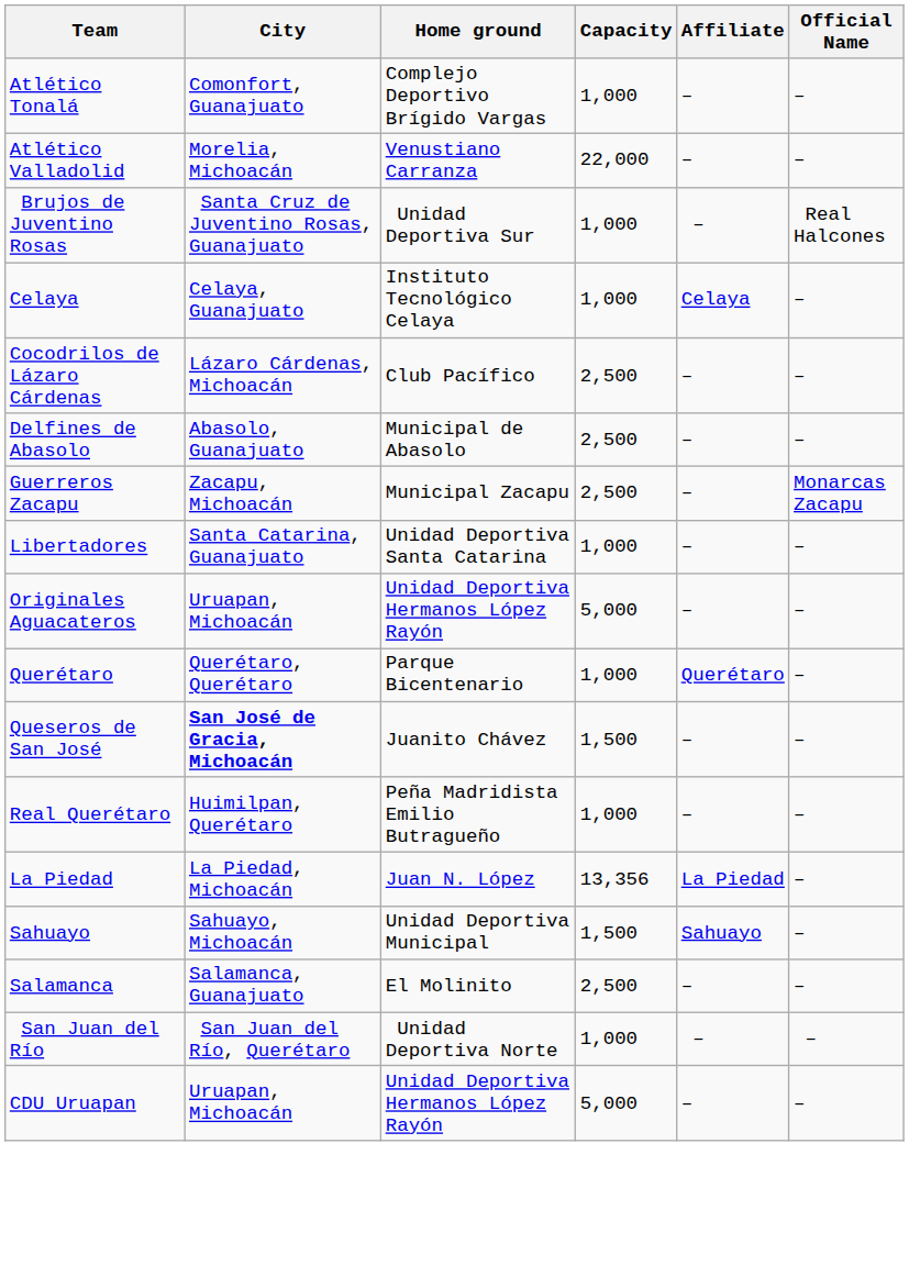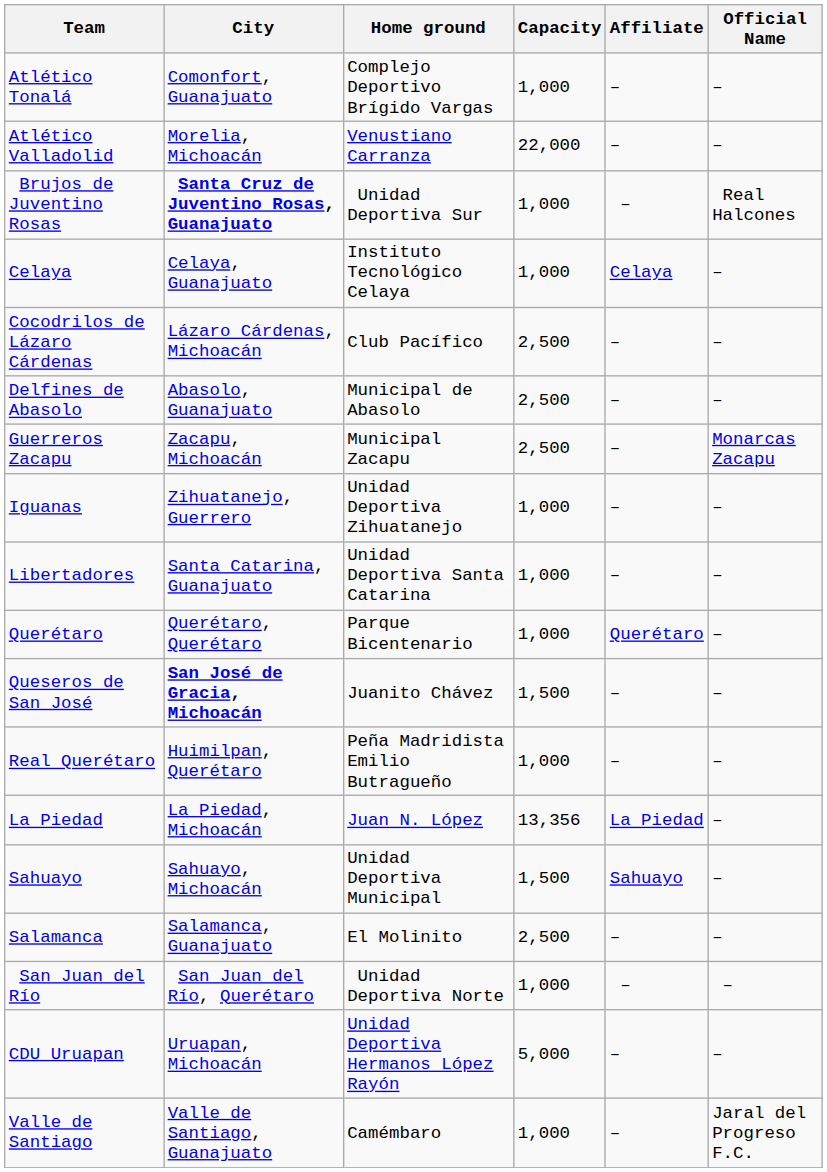 <table class="wikitable sortable">
 <tr>
 <th>Team</th>
 <th>City</th>
 <th>Home ground</th>
 <th>Capacity</th>
 <th>Affiliate</th>
 <th>Official Name</th>
 </tr>
 <tr>
 <td><a href='#'>Atlético Tonalá</a></td>
 <td><a href='#'>Comonfort</a>, <a href='#'>Guanajuato</a></td>
 <td>Complejo Deportivo Brígido Vargas</td>
 <td>1,000</td>
 <td>–</td>
 <td>–</td>
 </tr>
 <tr>
 <td><a href='#'>Atlético Valladolid</a></td>
 <td><a href='#'>Morelia</a>, <a href='#'>Michoacán</a></td>
 <td><a href='#'>Venustiano Carranza</a></td>
 <td>22,000</td>
 <td>–</td>
 <td>–</td>
 </tr>
 <tr>
 <td> <a href='#'>Brujos de Juventino Rosas</a> </td>
-<td> <a href='#'>Santa Cruz de Juventino Rosas</a>, <a href='#'>Guanajuato</a> </td>
+<td><strong> <a href='#'>Santa Cruz de Juventino Rosas</a>, <a href='#'>Guanajuato</a> </strong></td>
 <td> Unidad Deportiva Sur</td>
 <td>1,000 </td>
 <td> –</td>
 <td> Real Halcones</td>
 </tr>
 <tr>
 <td><a href='#'>Celaya</a></td>
 <td><a href='#'>Celaya</a>, <a href='#'>Guanajuato</a></td>
 <td>Instituto Tecnológico Celaya</td>
 <td>1,000</td>
 <td><a href='#'>Celaya</a></td>
 <td>–</td>
 </tr>
 <tr>
 <td><a href='#'>Cocodrilos de Lázaro Cárdenas</a></td>
 <td><a href='#'>Lázaro Cárdenas</a>, <a href='#'>Michoacán</a></td>
 <td>Club Pacífico</td>
 <td>2,500</td>
 <td>–</td>
 <td>–</td>
 </tr>
 <tr>
 <td><a href='#'>Delfines de Abasolo</a></td>
 <td><a href='#'>Abasolo</a>, <a href='#'>Guanajuato</a></td>
 <td>Municipal de Abasolo</td>
 <td>2,500</td>
 <td>–</td>
 <td>–</td>
 </tr>
 <tr>
 <td><a href='#'>Guerreros Zacapu</a></td>
 <td><a href='#'>Zacapu</a>, <a href='#'>Michoacán</a></td>
 <td>Municipal Zacapu</td>
 <td>2,500</td>
 <td>–</td>
 <td><a href='#'>Monarcas Zacapu</a></td>
 </tr>
 <tr>
-<td><a href='#'>Libertadores</a></td>
-<td><a href='#'>Santa Catarina</a>, <a href='#'>Guanajuato</a></td>
-<td>Unidad Deportiva Santa Catarina</td>
+<td><a href='#'>Iguanas</a></td>
+<td><a href='#'>Zihuatanejo</a>, <a href='#'>Guerrero</a></td>
+<td>Unidad Deportiva Zihuatanejo</td>
 <td>1,000</td>
 <td>–</td>
 <td>–</td>
 </tr>
 <tr>
-<td><a href='#'>Originales Aguacateros</a></td>
-<td><a href='#'>Uruapan</a>, <a href='#'>Michoacán</a></td>
-<td><a href='#'>Unidad Deportiva Hermanos López Rayón</a></td>
-<td>5,000</td>
+<td><a href='#'>Libertadores</a></td>
+<td><a href='#'>Santa Catarina</a>, <a href='#'>Guanajuato</a></td>
+<td>Unidad Deportiva Santa Catarina</td>
+<td>1,000</td>
 <td>–</td>
 <td>–</td>
 </tr>
 <tr>
 <td><a href='#'>Querétaro</a></td>
 <td><a href='#'>Querétaro</a>, <a href='#'>Querétaro</a></td>
 <td>Parque Bicentenario</td>
 <td>1,000</td>
 <td><a href='#'>Querétaro</a></td>
 <td>–</td>
 </tr>
 <tr>
 <td><a href='#'>Queseros de San José</a></td>
 <td><strong><a href='#'>San José de Gracia</a>, <a href='#'>Michoacán</a></strong></td>
 <td>Juanito Chávez</td>
 <td>1,500</td>
 <td>–</td>
 <td>–</td>
 </tr>
 <tr>
 <td><a href='#'>Real Querétaro</a></td>
 <td><a href='#'>Huimilpan</a>, <a href='#'>Querétaro</a></td>
 <td>Peña Madridista Emilio Butragueño</td>
 <td>1,000</td>
 <td>–</td>
 <td>–</td>
 </tr>
 <tr>
 <td><a href='#'>La Piedad</a></td>
 <td><a href='#'>La Piedad</a>, <a href='#'>Michoacán</a></td>
 <td><a href='#'>Juan N. López</a></td>
 <td>13,356</td>
 <td><a href='#'>La Piedad</a></td>
 <td>–</td>
 </tr>
 <tr>
 <td><a href='#'>Sahuayo</a></td>
 <td><a href='#'>Sahuayo</a>, <a href='#'>Michoacán</a></td>
 <td>Unidad Deportiva Municipal</td>
 <td>1,500</td>
 <td><a href='#'>Sahuayo</a></td>
 <td>–</td>
 </tr>
 <tr>
 <td><a href='#'>Salamanca</a></td>
 <td><a href='#'>Salamanca</a>, <a href='#'>Guanajuato</a></td>
 <td>El Molinito</td>
 <td>2,500</td>
 <td>–</td>
 <td>–</td>
 </tr>
 <tr>
 <td> <a href='#'>San Juan del Río</a></td>
 <td> <a href='#'>San Juan del Río</a>, <a href='#'>Querétaro</a> </td>
 <td> Unidad Deportiva Norte</td>
 <td>1,000</td>
 <td> – </td>
 <td> –</td>
 </tr>
 <tr>
 <td><a href='#'>CDU Uruapan</a></td>
 <td><a href='#'>Uruapan</a>, <a href='#'>Michoacán</a></td>
 <td><a href='#'>Unidad Deportiva Hermanos López Rayón</a></td>
 <td>5,000</td>
 <td>–</td>
 <td>–</td>
 </tr>
+<tr>
+<td><a href='#'>Valle de Santiago</a></td>
+<td><a href='#'>Valle de Santiago</a>, <a href='#'>Guanajuato</a></td>
+<td>Camémbaro</td>
+<td>1,000</td>
+<td>–</td>
+<td>Jaral del Progreso F.C.</td>
+</tr>
 </table>
